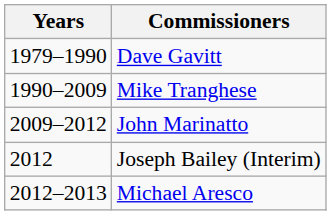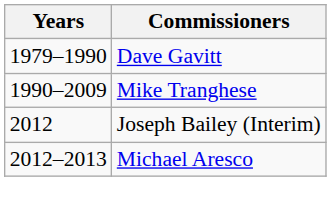 <table class="wikitable">
 <tr>
 <th>Years</th>
 <th>Commissioners</th>
 </tr>
 <tr>
 <td>1979–1990</td>
 <td><a href='#'>Dave Gavitt</a></td>
 </tr>
 <tr>
 <td>1990–2009</td>
 <td><a href='#'>Mike Tranghese</a></td>
 </tr>
 <tr>
-<td>2009–2012</td>
-<td><a href='#'>John Marinatto</a></td>
-</tr>
-<tr>
 <td>2012</td>
 <td>Joseph Bailey (Interim)</td>
 </tr>
 <tr>
 <td>2012–2013</td>
 <td><a href='#'>Michael Aresco</a></td>
 </tr>
 </table>
